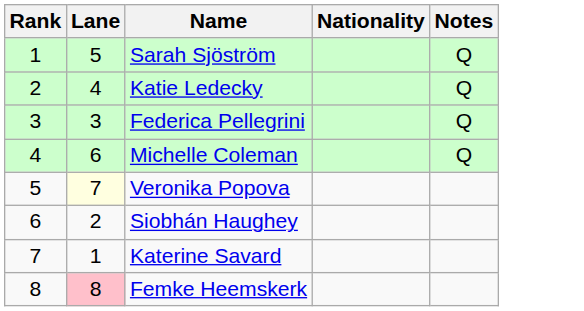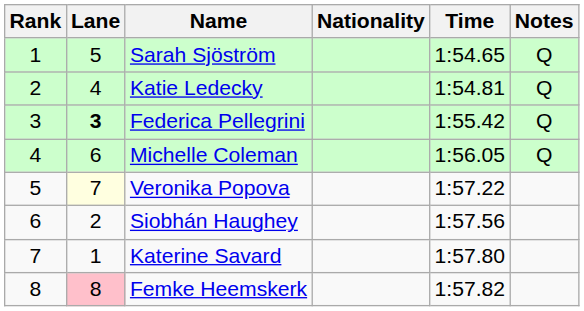 <table class="wikitable sortable" style="text-align:center">
 <tr>
 <th>Rank</th>
 <th>Lane</th>
 <th>Name</th>
 <th>Nationality</th>
+<th>Time</th>
 <th>Notes</th>
 </tr>
 <tr bgcolor=ccffcc>
 <td>1</td>
 <td>5</td>
 <td align=left><a href='#'>Sarah Sjöström</a></td>
 <td align=left></td>
+<td>1:54.65</td>
 <td>Q</td>
 </tr>
 <tr bgcolor=ccffcc>
 <td>2</td>
 <td>4</td>
 <td align=left><a href='#'>Katie Ledecky</a></td>
 <td align=left></td>
+<td>1:54.81</td>
 <td>Q</td>
 </tr>
 <tr bgcolor=ccffcc>
 <td>3</td>
-<td>3</td>
+<td><strong>3</strong></td>
 <td align=left><a href='#'>Federica Pellegrini</a></td>
 <td align=left></td>
+<td>1:55.42</td>
 <td>Q</td>
 </tr>
 <tr bgcolor=ccffcc>
 <td>4</td>
 <td>6</td>
 <td align=left><a href='#'>Michelle Coleman</a></td>
 <td align=left></td>
+<td>1:56.05</td>
 <td>Q</td>
 </tr>
 <tr>
 <td>5</td>
 <td style="background: lightyellow;">7</td>
 <td align=left><a href='#'>Veronika Popova</a></td>
 <td align=left></td>
+<td>1:57.22</td>
 <td></td>
 </tr>
 <tr>
 <td>6</td>
 <td>2</td>
 <td align=left><a href='#'>Siobhán Haughey</a></td>
 <td align=left></td>
+<td>1:57.56</td>
 <td></td>
 </tr>
 <tr>
 <td>7</td>
 <td>1</td>
 <td align=left><a href='#'>Katerine Savard</a></td>
 <td align=left></td>
+<td>1:57.80</td>
 <td></td>
 </tr>
 <tr>
 <td>8</td>
 <td style="background: pink;">8</td>
 <td align=left><a href='#'>Femke Heemskerk</a></td>
 <td align=left></td>
+<td>1:57.82</td>
 <td></td>
 </tr>
 </table>
